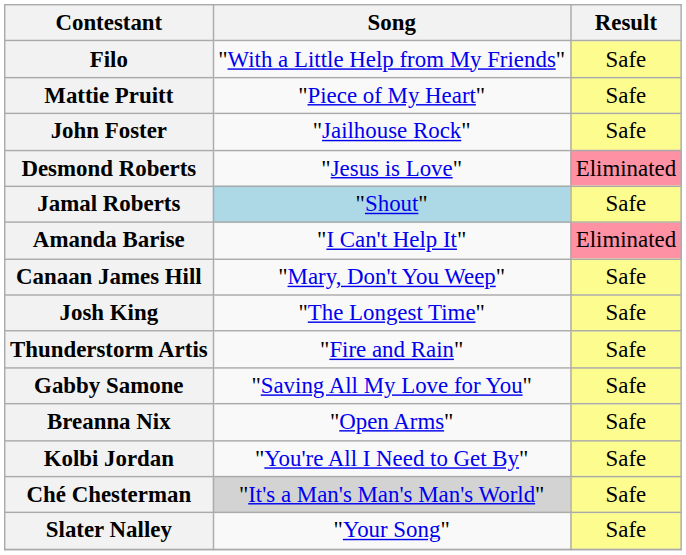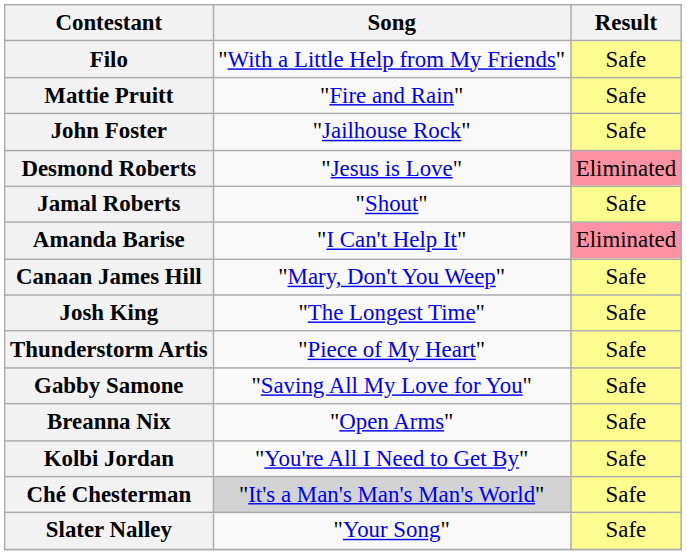 <table class="wikitable unsortable" style="text-align:center;">
 <tr>
 <th scope="col">Contestant</th>
 <th scope="col">Song</th>
 <th scope="col">Result</th>
 </tr>
 <tr>
 <th scope="row">Filo</th>
 <td>"<a href='#'>With a Little Help from My Friends</a>"</td>
 <td style="background:#FDFC8F;">Safe</td>
 </tr>
 <tr>
 <th scope="row">Mattie Pruitt</th>
-<td>"<a href='#'>Piece of My Heart</a>"</td>
+<td>"<a href='#'>Fire and Rain</a>"</td>
 <td style="background:#FDFC8F;">Safe</td>
 </tr>
 <tr>
 <th scope="row">John Foster</th>
 <td>"<a href='#'>Jailhouse Rock</a>"</td>
 <td style="background:#FDFC8F;">Safe</td>
 </tr>
 <tr>
 <th scope="row">Desmond Roberts</th>
 <td>"<a href='#'>Jesus is Love</a>"</td>
 <td style="background:#FF91A4;">Eliminated</td>
 </tr>
 <tr>
 <th scope="row">Jamal Roberts</th>
-<td style="background: lightblue;">"<a href='#'>Shout</a>"</td>
+<td>"<a href='#'>Shout</a>"</td>
 <td style="background:#FDFC8F;">Safe</td>
 </tr>
 <tr>
 <th scope="row">Amanda Barise</th>
 <td>"<a href='#'>I Can't Help It</a>"</td>
 <td style="background:#FF91A4;">Eliminated</td>
 </tr>
 <tr>
 <th scope="row">Canaan James Hill</th>
 <td>"<a href='#'>Mary, Don't You Weep</a>"</td>
 <td style="background:#FDFC8F;">Safe</td>
 </tr>
 <tr>
 <th scope="row">Josh King</th>
 <td>"<a href='#'>The Longest Time</a>"</td>
 <td style="background:#FDFC8F;">Safe</td>
 </tr>
 <tr>
 <th scope="row">Thunderstorm Artis</th>
-<td>"<a href='#'>Fire and Rain</a>"</td>
+<td>"<a href='#'>Piece of My Heart</a>"</td>
 <td style="background:#FDFC8F;">Safe</td>
 </tr>
 <tr>
 <th scope="row">Gabby Samone</th>
 <td>"<a href='#'>Saving All My Love for You</a>"</td>
 <td style="background:#FDFC8F;">Safe</td>
 </tr>
 <tr>
 <th scope="row">Breanna Nix</th>
 <td>"<a href='#'>Open Arms</a>"</td>
 <td style="background:#FDFC8F;">Safe</td>
 </tr>
 <tr>
 <th scope="row">Kolbi Jordan</th>
 <td>"<a href='#'>You're All I Need to Get By</a>"</td>
 <td style="background:#FDFC8F;">Safe</td>
 </tr>
 <tr>
 <th scope="row">Ché Chesterman</th>
 <td style="background: lightgrey;">"<a href='#'>It's a Man's Man's Man's World</a>"</td>
 <td style="background:#FDFC8F;">Safe</td>
 </tr>
 <tr>
 <th scope="row">Slater Nalley</th>
 <td>"<a href='#'>Your Song</a>"</td>
 <td style="background:#FDFC8F;">Safe</td>
 </tr>
 <tr>
 </tr>
 </table>
